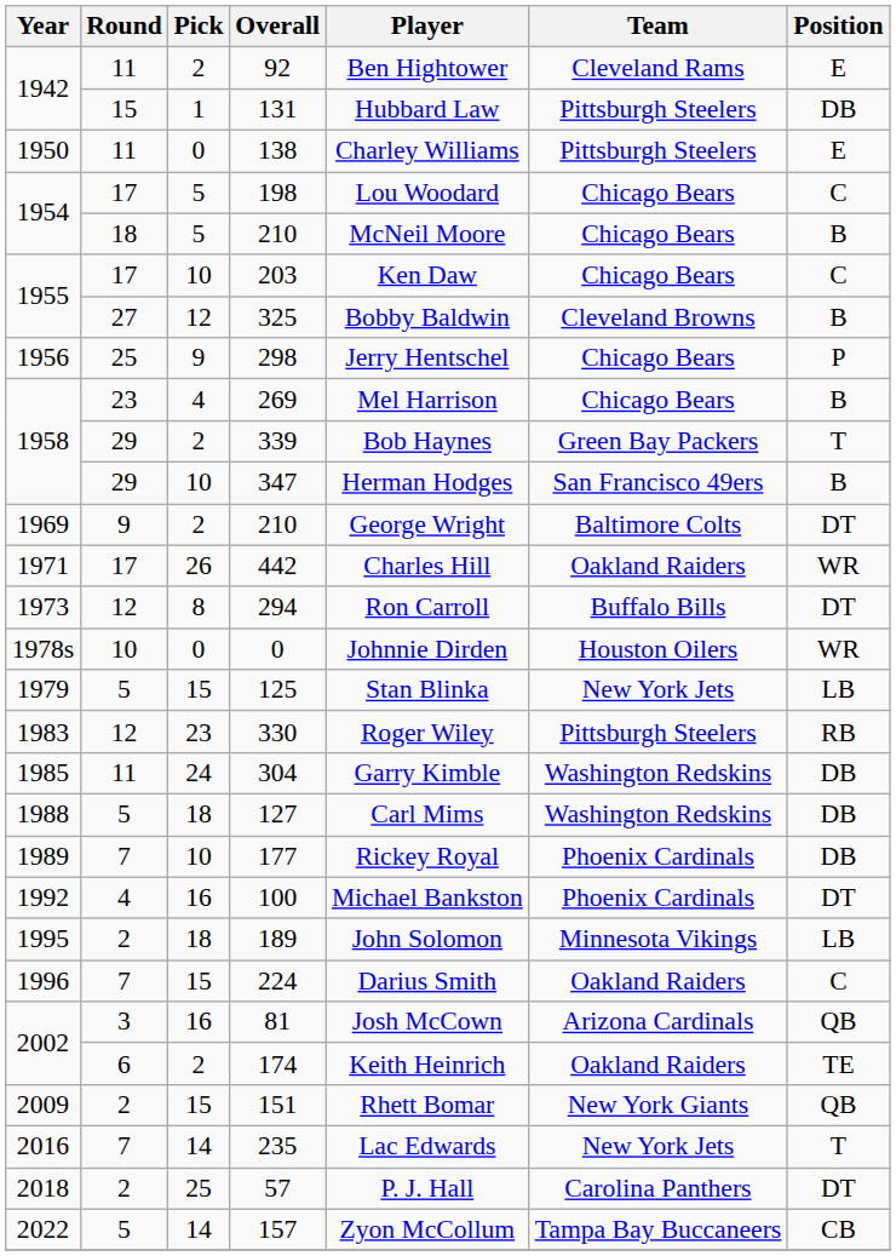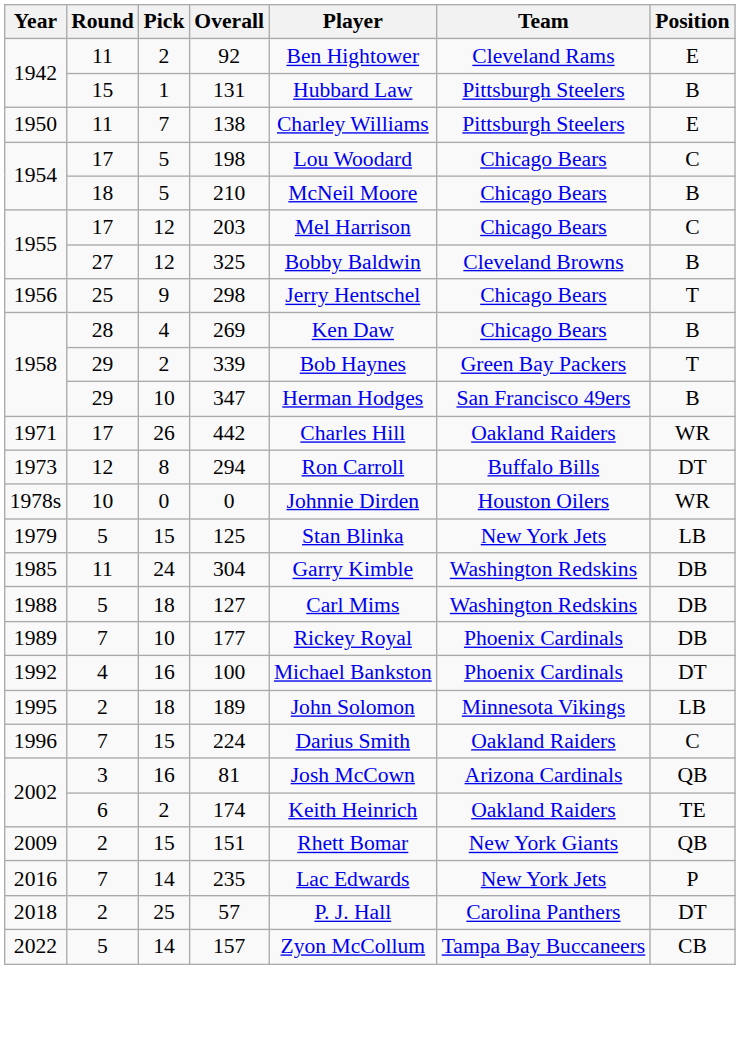 <table class="wikitable sortable" style="text-align: center;">
 <tr>
 <th>Year</th>
 <th>Round</th>
 <th>Pick</th>
 <th>Overall</th>
 <th>Player</th>
 <th>Team</th>
 <th>Position</th>
 </tr>
 <tr>
 <td rowspan="2">1942</td>
 <td>11</td>
 <td>2</td>
 <td>92</td>
 <td><a href='#'>Ben Hightower</a></td>
 <td><a href='#'>Cleveland Rams</a></td>
 <td>E</td>
 </tr>
 <tr>
 <td>15</td>
 <td>1</td>
 <td>131</td>
 <td><a href='#'>Hubbard Law</a></td>
 <td><a href='#'>Pittsburgh Steelers</a></td>
-<td>DB</td>
+<td>B</td>
 </tr>
 <tr>
 <td>1950</td>
 <td>11</td>
-<td>0</td>
+<td>7</td>
 <td>138</td>
 <td><a href='#'>Charley Williams</a></td>
 <td><a href='#'>Pittsburgh Steelers</a></td>
 <td>E</td>
 </tr>
 <tr>
 <td rowspan="2">1954</td>
 <td>17</td>
 <td>5</td>
 <td>198</td>
 <td><a href='#'>Lou Woodard</a></td>
 <td><a href='#'>Chicago Bears</a></td>
 <td>C</td>
 </tr>
 <tr>
 <td>18</td>
 <td>5</td>
 <td>210</td>
 <td><a href='#'>McNeil Moore</a></td>
 <td><a href='#'>Chicago Bears</a></td>
 <td>B</td>
 </tr>
 <tr>
 <td rowspan="2">1955</td>
 <td>17</td>
-<td>10</td>
+<td>12</td>
 <td>203</td>
-<td><a href='#'>Ken Daw</a></td>
+<td><a href='#'>Mel Harrison</a></td>
 <td><a href='#'>Chicago Bears</a></td>
 <td>C</td>
 </tr>
 <tr>
 <td>27</td>
 <td>12</td>
 <td>325</td>
 <td><a href='#'>Bobby Baldwin</a></td>
 <td><a href='#'>Cleveland Browns</a></td>
 <td>B</td>
 </tr>
 <tr>
 <td>1956</td>
 <td>25</td>
 <td>9</td>
 <td>298</td>
 <td><a href='#'>Jerry Hentschel</a></td>
 <td><a href='#'>Chicago Bears</a></td>
-<td>P</td>
+<td>T</td>
 </tr>
 <tr>
 <td rowspan="3">1958</td>
-<td>23</td>
+<td>28</td>
 <td>4</td>
 <td>269</td>
-<td><a href='#'>Mel Harrison</a></td>
+<td><a href='#'>Ken Daw</a></td>
 <td><a href='#'>Chicago Bears</a></td>
 <td>B</td>
 </tr>
 <tr>
 <td>29</td>
 <td>2</td>
 <td>339</td>
 <td><a href='#'>Bob Haynes</a></td>
 <td><a href='#'>Green Bay Packers</a></td>
 <td>T</td>
 </tr>
 <tr>
 <td>29</td>
 <td>10</td>
 <td>347</td>
 <td><a href='#'>Herman Hodges</a></td>
 <td><a href='#'>San Francisco 49ers</a></td>
 <td>B</td>
-</tr>
-<tr>
-<td>1969</td>
-<td>9</td>
-<td>2</td>
-<td>210</td>
-<td><a href='#'>George Wright</a></td>
-<td><a href='#'>Baltimore Colts</a></td>
-<td>DT</td>
 </tr>
 <tr>
 <td>1971</td>
 <td>17</td>
 <td>26</td>
 <td>442</td>
 <td><a href='#'>Charles Hill</a></td>
 <td><a href='#'>Oakland Raiders</a></td>
 <td>WR</td>
 </tr>
 <tr>
 <td>1973</td>
 <td>12</td>
 <td>8</td>
 <td>294</td>
 <td><a href='#'>Ron Carroll</a></td>
 <td><a href='#'>Buffalo Bills</a></td>
 <td>DT</td>
 </tr>
 <tr>
 <td>1978s</td>
 <td>10</td>
 <td>0</td>
 <td>0</td>
 <td><a href='#'>Johnnie Dirden</a></td>
 <td><a href='#'>Houston Oilers</a></td>
 <td>WR</td>
 </tr>
 <tr>
 <td>1979</td>
 <td>5</td>
 <td>15</td>
 <td>125</td>
 <td><a href='#'>Stan Blinka</a></td>
 <td><a href='#'>New York Jets</a></td>
 <td>LB</td>
-</tr>
-<tr>
-<td>1983</td>
-<td>12</td>
-<td>23</td>
-<td>330</td>
-<td><a href='#'>Roger Wiley</a></td>
-<td><a href='#'>Pittsburgh Steelers</a></td>
-<td>RB</td>
 </tr>
 <tr>
 <td>1985</td>
 <td>11</td>
 <td>24</td>
 <td>304</td>
 <td><a href='#'>Garry Kimble</a></td>
 <td><a href='#'>Washington Redskins</a></td>
 <td>DB</td>
 </tr>
 <tr>
 <td>1988</td>
 <td>5</td>
 <td>18</td>
 <td>127</td>
 <td><a href='#'>Carl Mims</a></td>
 <td><a href='#'>Washington Redskins</a></td>
 <td>DB</td>
 </tr>
 <tr>
 <td>1989</td>
 <td>7</td>
 <td>10</td>
 <td>177</td>
 <td><a href='#'>Rickey Royal</a></td>
 <td><a href='#'>Phoenix Cardinals</a></td>
 <td>DB</td>
 </tr>
 <tr>
 <td>1992</td>
 <td>4</td>
 <td>16</td>
 <td>100</td>
 <td><a href='#'>Michael Bankston</a></td>
 <td><a href='#'>Phoenix Cardinals</a></td>
 <td>DT</td>
 </tr>
 <tr>
 <td>1995</td>
 <td>2</td>
 <td>18</td>
 <td>189</td>
 <td><a href='#'>John Solomon</a></td>
 <td><a href='#'>Minnesota Vikings</a></td>
 <td>LB</td>
 </tr>
 <tr>
 <td>1996</td>
 <td>7</td>
 <td>15</td>
 <td>224</td>
 <td><a href='#'>Darius Smith</a></td>
 <td><a href='#'>Oakland Raiders</a></td>
 <td>C</td>
 </tr>
 <tr>
 <td rowspan="2">2002</td>
 <td>3</td>
 <td>16</td>
 <td>81</td>
 <td><a href='#'>Josh McCown</a></td>
 <td><a href='#'>Arizona Cardinals</a></td>
 <td>QB</td>
 </tr>
 <tr>
 <td>6</td>
 <td>2</td>
 <td>174</td>
 <td><a href='#'>Keith Heinrich</a></td>
 <td><a href='#'>Oakland Raiders</a></td>
 <td>TE</td>
 </tr>
 <tr>
 <td>2009</td>
 <td>2</td>
 <td>15</td>
 <td>151</td>
 <td><a href='#'>Rhett Bomar</a></td>
 <td><a href='#'>New York Giants</a></td>
 <td>QB</td>
 </tr>
 <tr>
 <td>2016</td>
 <td>7</td>
 <td>14</td>
 <td>235</td>
 <td><a href='#'>Lac Edwards</a></td>
 <td><a href='#'>New York Jets</a></td>
-<td>T</td>
+<td>P</td>
 </tr>
 <tr>
 <td>2018</td>
 <td>2</td>
 <td>25</td>
 <td>57</td>
 <td><a href='#'>P. J. Hall</a></td>
 <td><a href='#'>Carolina Panthers</a></td>
 <td>DT</td>
 </tr>
 <tr>
 <td>2022</td>
 <td>5</td>
 <td>14</td>
 <td>157</td>
 <td><a href='#'>Zyon McCollum</a></td>
 <td><a href='#'>Tampa Bay Buccaneers</a></td>
 <td>CB</td>
 </tr>
 <tr>
 </tr>
 </table>
